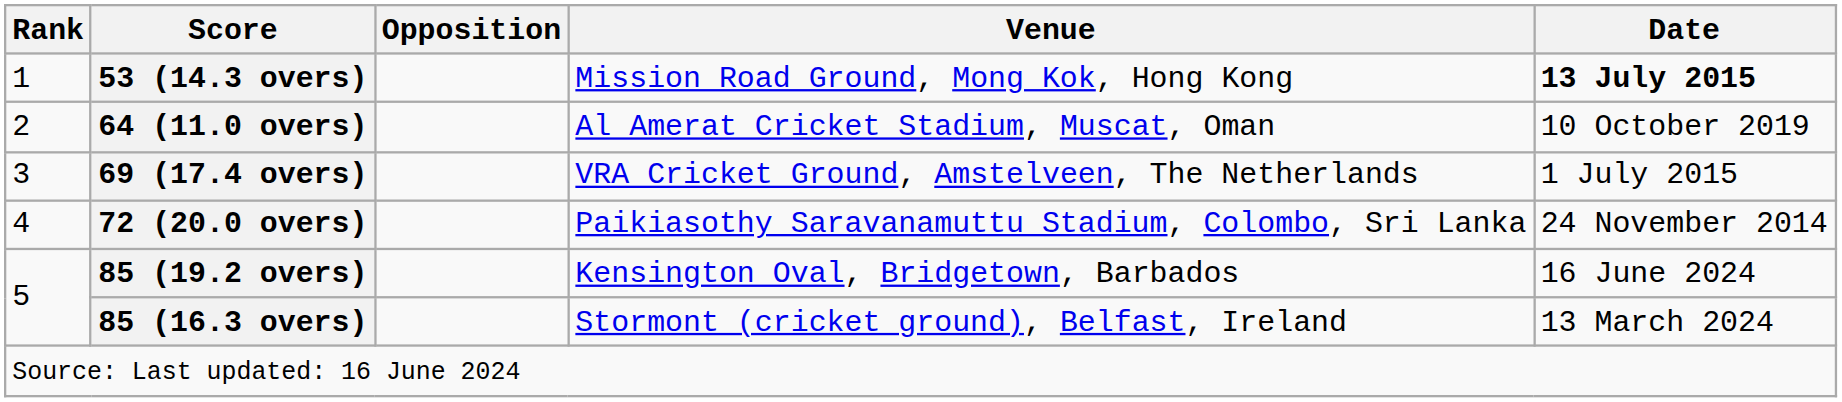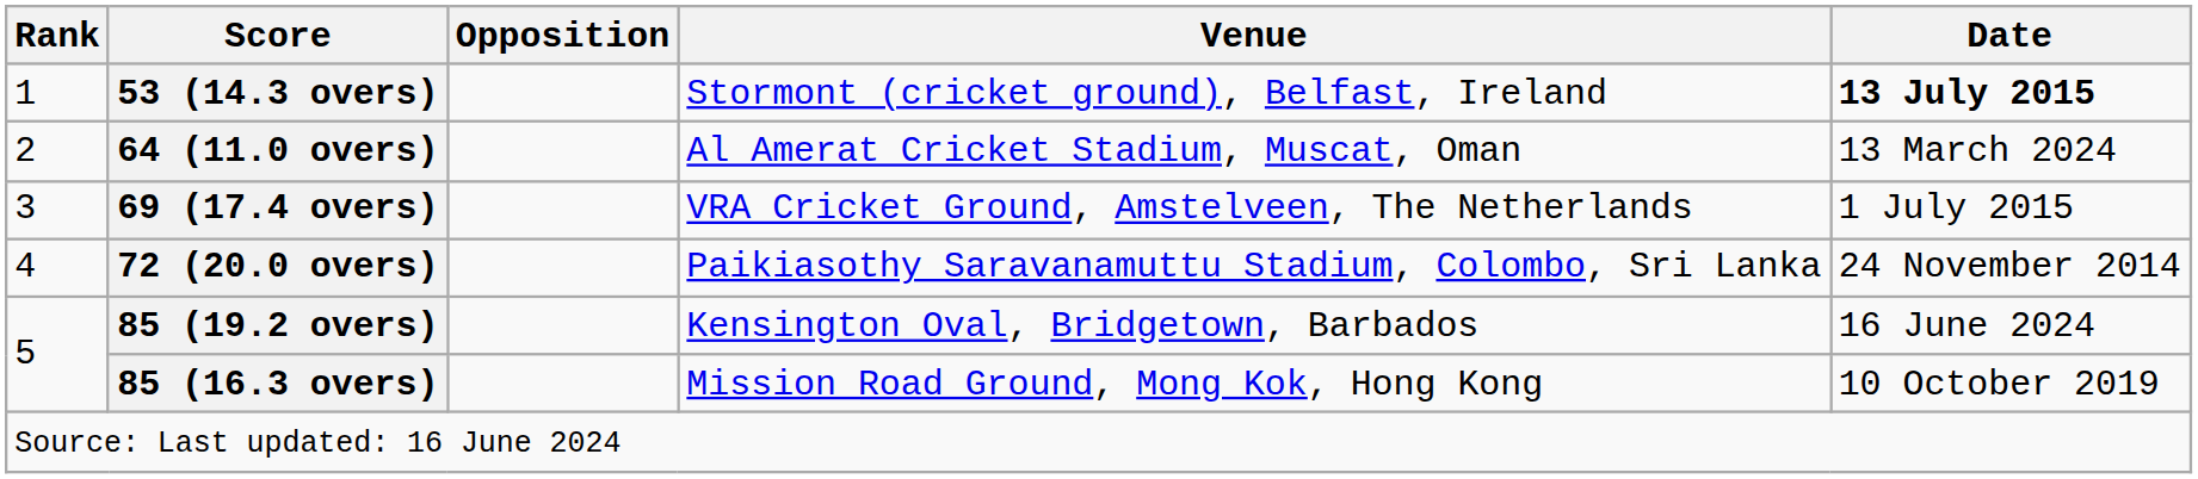 <table class="wikitable">
 <tr>
 <th>Rank</th>
 <th>Score</th>
 <th>Opposition</th>
 <th>Venue</th>
 <th>Date</th>
 </tr>
 <tr>
 <td>1</td>
 <th>53 (14.3 overs)</th>
 <td></td>
-<td><a href='#'>Mission Road Ground</a>, <a href='#'>Mong Kok</a>, Hong Kong</td>
+<td><a href='#'>Stormont (cricket ground)</a>, <a href='#'>Belfast</a>, Ireland</td>
 <td><strong>13 July 2015</strong></td>
 </tr>
 <tr>
 <td>2</td>
 <th>64 (11.0 overs)</th>
 <td></td>
 <td><a href='#'>Al Amerat Cricket Stadium</a>, <a href='#'>Muscat</a>, Oman</td>
-<td>10 October 2019</td>
+<td>13 March 2024</td>
 </tr>
 <tr>
 <td>3</td>
 <th>69 (17.4 overs)</th>
 <td></td>
 <td><a href='#'>VRA Cricket Ground</a>, <a href='#'>Amstelveen</a>, The Netherlands</td>
 <td>1 July 2015</td>
 </tr>
 <tr>
 <td>4</td>
 <th>72 (20.0 overs)</th>
 <td></td>
 <td><a href='#'>Paikiasothy Saravanamuttu Stadium</a>, <a href='#'>Colombo</a>, Sri Lanka</td>
 <td>24 November 2014</td>
 </tr>
 <tr>
 <td rowspan=2>5</td>
 <th>85 (19.2 overs)</th>
 <td></td>
 <td><a href='#'>Kensington Oval</a>, <a href='#'>Bridgetown</a>, Barbados</td>
 <td>16 June 2024</td>
 </tr>
 <tr>
 <th>85 (16.3 overs)</th>
 <td></td>
-<td><a href='#'>Stormont (cricket ground)</a>, <a href='#'>Belfast</a>, Ireland</td>
-<td>13 March 2024</td>
+<td><a href='#'>Mission Road Ground</a>, <a href='#'>Mong Kok</a>, Hong Kong</td>
+<td>10 October 2019</td>
 </tr>
 <tr>
 <td colspan="5" style="text-align:left;"><small>Source:  Last updated: 16 June 2024</small></td>
 </tr>
 </table>
